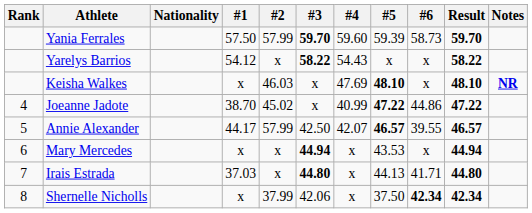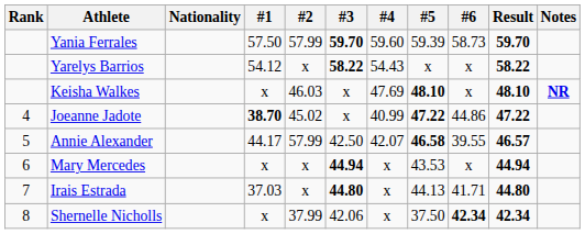 <table class="wikitable sortable" style="text-align:center;font-size:95%">
 <tr>
 <th>Rank</th>
 <th>Athlete</th>
 <th>Nationality</th>
 <th>#1</th>
 <th>#2</th>
 <th>#3</th>
 <th>#4</th>
 <th>#5</th>
 <th>#6</th>
 <th>Result</th>
 <th>Notes</th>
 </tr>
 <tr>
 <td></td>
 <td align="left"><a href='#'>Yania Ferrales</a></td>
 <td align=left></td>
 <td>57.50</td>
 <td>57.99</td>
 <td><strong>59.70</strong></td>
 <td>59.60</td>
 <td>59.39</td>
 <td>58.73</td>
 <td><strong>59.70</strong></td>
 <td></td>
 </tr>
 <tr>
 <td></td>
 <td align="left"><a href='#'>Yarelys Barrios</a></td>
 <td align=left></td>
 <td>54.12</td>
 <td>x</td>
 <td><strong>58.22</strong></td>
 <td>54.43</td>
 <td>x</td>
 <td>x</td>
 <td><strong>58.22</strong></td>
 <td></td>
 </tr>
 <tr>
 <td></td>
 <td align="left"><a href='#'>Keisha Walkes</a></td>
 <td align=left></td>
 <td>x</td>
 <td>46.03</td>
 <td>x</td>
 <td>47.69</td>
 <td><strong>48.10</strong></td>
 <td>x</td>
 <td><strong>48.10</strong></td>
 <td><strong><a href='#'>NR</a></strong></td>
 </tr>
 <tr>
 <td>4</td>
 <td align="left"><a href='#'>Joeanne Jadote</a></td>
 <td align=left></td>
-<td>38.70</td>
+<td><strong>38.70</strong></td>
 <td>45.02</td>
 <td>x</td>
 <td>40.99</td>
 <td><strong>47.22</strong></td>
 <td>44.86</td>
 <td><strong>47.22</strong></td>
 <td></td>
 </tr>
 <tr>
 <td>5</td>
 <td align="left"><a href='#'>Annie Alexander</a></td>
 <td align=left></td>
 <td>44.17</td>
 <td>57.99</td>
 <td>42.50</td>
 <td>42.07</td>
-<td><strong>46.57</strong></td>
+<td><strong>46.58</strong></td>
 <td>39.55</td>
 <td><strong>46.57</strong></td>
 <td></td>
 </tr>
 <tr>
 <td>6</td>
 <td align="left"><a href='#'>Mary Mercedes</a></td>
 <td align=left></td>
 <td>x</td>
 <td>x</td>
 <td><strong>44.94</strong></td>
 <td>x</td>
 <td>43.53</td>
 <td>x</td>
 <td><strong>44.94</strong></td>
 <td></td>
 </tr>
 <tr>
 <td>7</td>
 <td align="left"><a href='#'>Irais Estrada</a></td>
 <td align=left></td>
 <td>37.03</td>
 <td>x</td>
 <td><strong>44.80</strong></td>
 <td>x</td>
 <td>44.13</td>
 <td>41.71</td>
 <td><strong>44.80</strong></td>
 <td></td>
 </tr>
 <tr>
 <td>8</td>
 <td align="left"><a href='#'>Shernelle Nicholls</a></td>
 <td align=left></td>
 <td>x</td>
 <td>37.99</td>
 <td>42.06</td>
 <td>x</td>
 <td>37.50</td>
 <td><strong>42.34</strong></td>
 <td><strong>42.34</strong></td>
 <td></td>
 </tr>
 </table>
